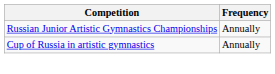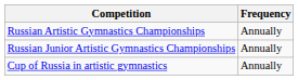 <table class="wikitable">
 <tr>
 <th>Competition</th>
 <th>Frequency</th>
+</tr>
+<tr>
+<td><a href='#'>Russian Artistic Gymnastics Championships</a></td>
+<td>Annually</td>
 </tr>
 <tr>
 <td><a href='#'>Russian Junior Artistic Gymnastics Championships</a></td>
 <td>Annually</td>
 </tr>
 <tr>
 <td><a href='#'>Cup of Russia in artistic gymnastics</a></td>
 <td>Annually</td>
 </tr>
 </table>
